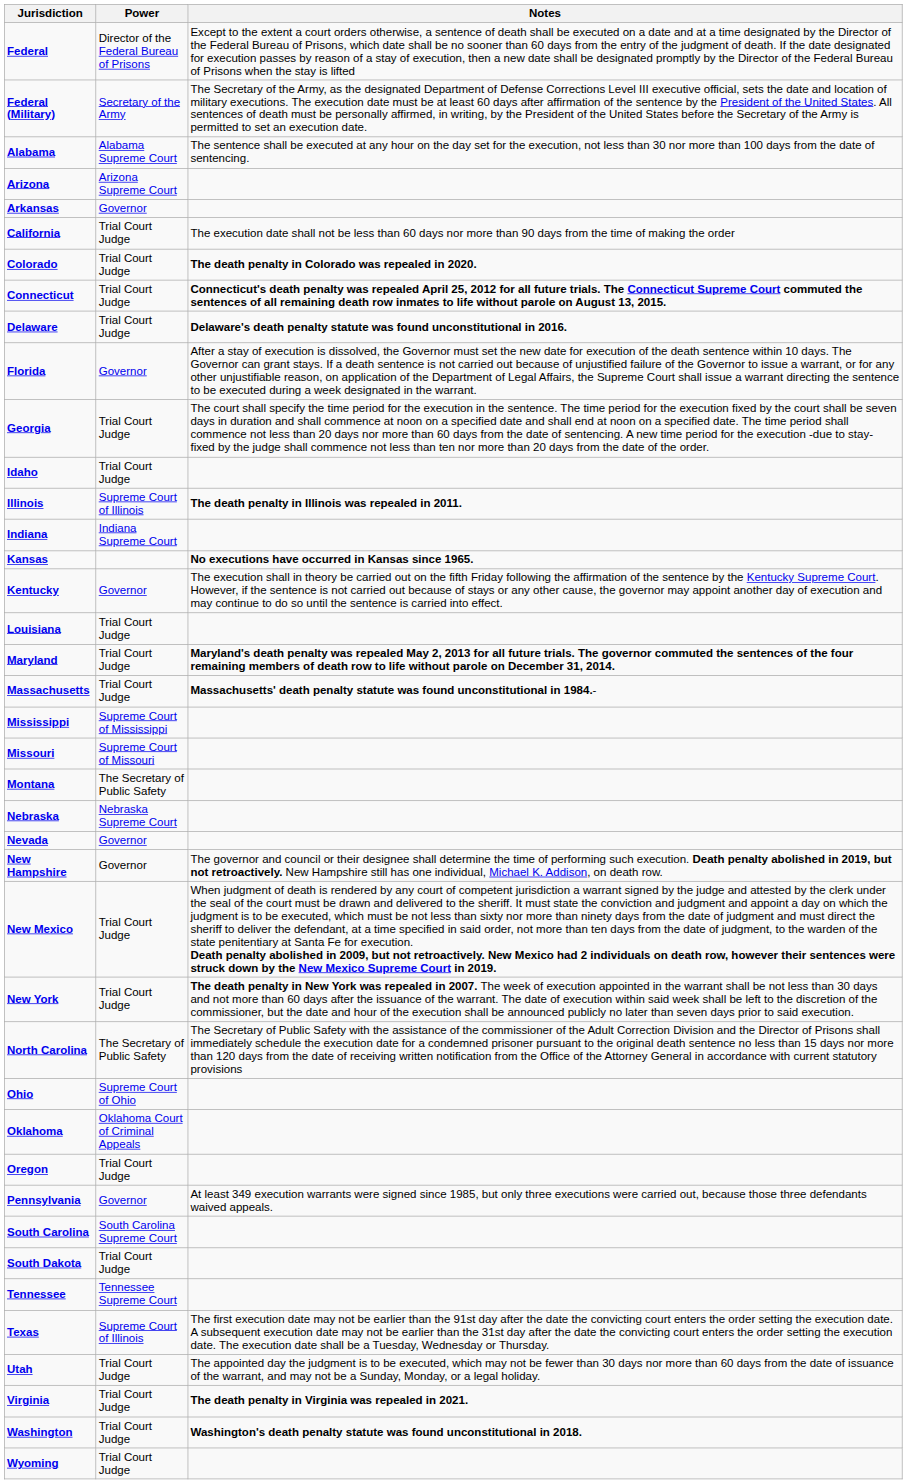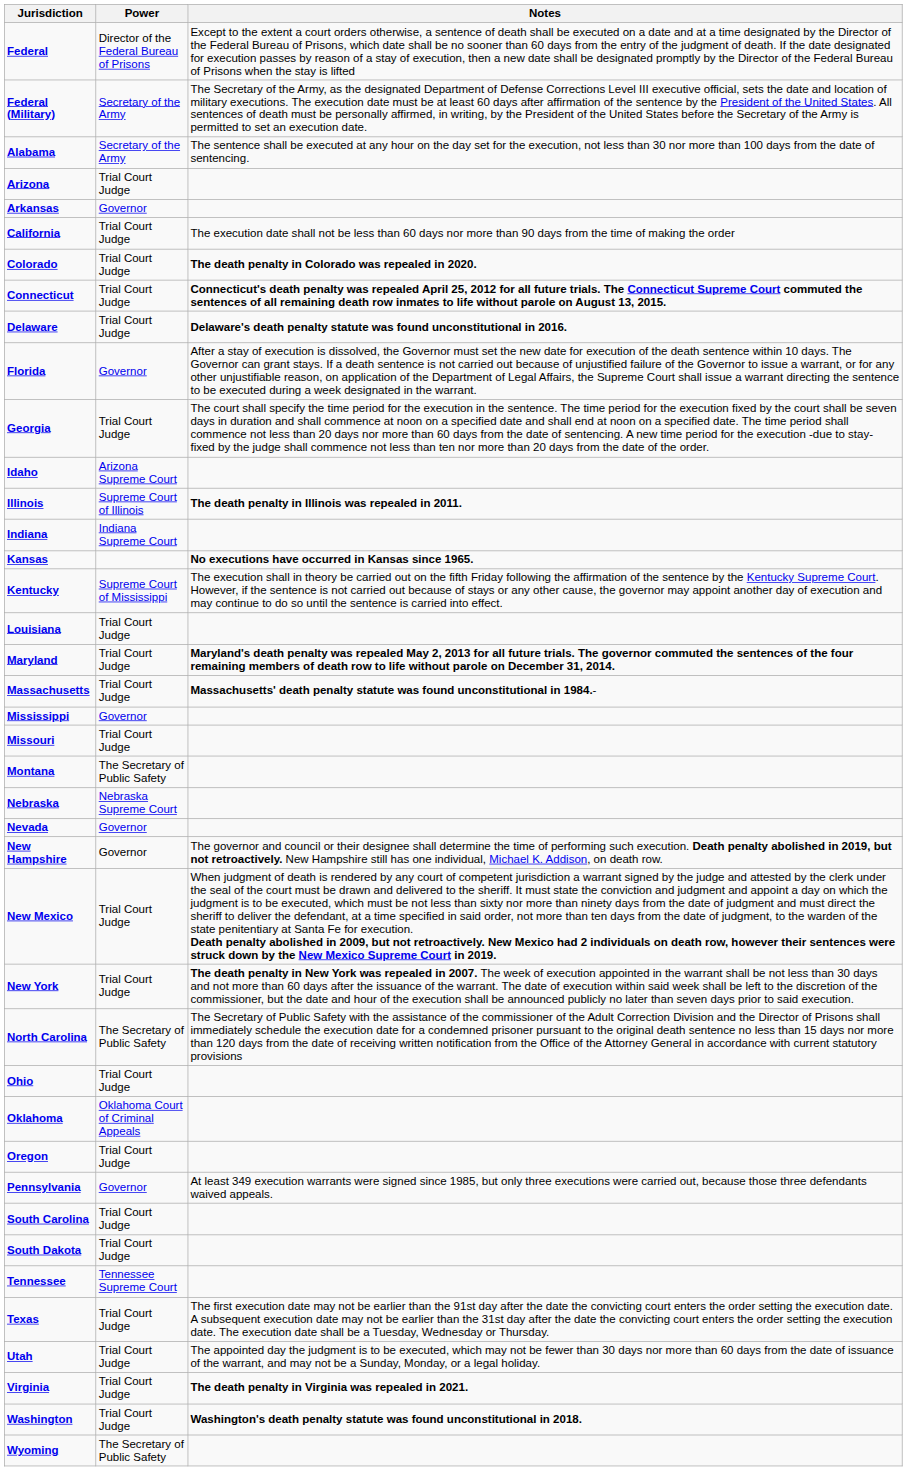 <table class="wikitable">
 <tr>
 <th width=120px><strong>Jurisdiction</strong></th>
 <th width=120px>Power</th>
 <th>Notes</th>
 </tr>
 <tr>
 <td><strong><a href='#'>Federal</a></strong></td>
 <td>Director of the <a href='#'>Federal Bureau of Prisons</a></td>
 <td>Except to the extent a court orders otherwise, a sentence of death shall be executed on a date and at a time designated by the Director of the Federal Bureau of Prisons, which date shall be no sooner than 60 days from the entry of the judgment of death. If the date designated for execution passes by reason of a stay of execution, then a new date shall be designated promptly by the Director of the Federal Bureau of Prisons when the stay is lifted</td>
 </tr>
 <tr --->
 <td><strong><a href='#'>Federal (Military)</a></strong></td>
 <td><a href='#'>Secretary of the Army</a></td>
 <td>The Secretary of the Army, as the designated Department of Defense Corrections Level III executive official, sets the date and location of military executions. The execution date must be at least 60 days after affirmation of the sentence by the <a href='#'>President of the United States</a>. All sentences of death must be personally affirmed, in writing, by the President of the United States before the Secretary of the Army is permitted to set an execution date.</td>
 </tr>
 <tr --->
 <td><strong><a href='#'>Alabama</a></strong></td>
-<td><a href='#'>Alabama Supreme Court</a></td>
+<td><a href='#'>Secretary of the Army</a></td>
 <td>The sentence shall be executed at any hour on the day set for the execution, not less than 30 nor more than 100 days from the date of sentencing.</td>
 </tr>
 <tr --->
 <td><strong><a href='#'>Arizona</a></strong></td>
-<td><a href='#'>Arizona Supreme Court</a></td>
+<td>Trial Court Judge</td>
 <td></td>
 </tr>
 <tr --->
 <td><strong><a href='#'>Arkansas</a></strong></td>
 <td><a href='#'>Governor</a></td>
 <td></td>
 </tr>
 <tr --->
 <td><strong><a href='#'>California</a></strong></td>
 <td>Trial Court Judge</td>
 <td>The execution date shall not be less than 60 days nor more than 90 days from the time of making the order</td>
 </tr>
 <tr --->
 <td><strong><a href='#'>Colorado</a></strong></td>
 <td>Trial Court Judge</td>
 <td><strong>The death penalty in Colorado was repealed in 2020.</strong></td>
 </tr>
 <tr --->
 <td><strong><a href='#'>Connecticut</a></strong></td>
 <td>Trial Court Judge</td>
 <td><strong>Connecticut's death penalty was repealed April 25, 2012 for all future trials. The <a href='#'>Connecticut Supreme Court</a> commuted the sentences of all remaining death row inmates to life without parole on August 13, 2015.</strong></td>
 </tr>
 <tr --->
 <td><strong><a href='#'>Delaware</a></strong></td>
 <td>Trial Court Judge</td>
 <td><strong>Delaware's death penalty statute was found unconstitutional in 2016.</strong></td>
 </tr>
 <tr --->
 <td><strong><a href='#'>Florida</a></strong></td>
 <td><a href='#'>Governor</a></td>
 <td>After a stay of execution is dissolved, the Governor must set the new date for execution of the death sentence within 10 days. The Governor can grant stays. If a death sentence is not carried out because of unjustified failure of the Governor to issue a warrant, or for any other unjustifiable reason, on application of the Department of Legal Affairs, the Supreme Court shall issue a warrant directing the sentence to be executed during a week designated in the warrant.</td>
 </tr>
 <tr --->
 <td><strong><a href='#'>Georgia</a></strong></td>
 <td>Trial Court Judge</td>
 <td>The court shall specify the time period for the execution in the sentence. The time period for the execution fixed by the court shall be seven days in duration and shall commence at noon on a specified date and shall end at noon on a specified date. The time period shall commence not less than 20 days nor more than 60 days from the date of sentencing. A new time period for the execution -due to stay- fixed by the judge shall commence not less than ten nor more than 20 days from the date of the order.</td>
 </tr>
 <tr --->
 <td><strong><a href='#'>Idaho</a></strong></td>
-<td>Trial Court Judge</td>
+<td><a href='#'>Arizona Supreme Court</a></td>
 <td></td>
 </tr>
 <tr --->
 <td><strong><a href='#'>Illinois</a></strong></td>
 <td><a href='#'>Supreme Court of Illinois</a></td>
 <td><strong>The death penalty in Illinois was repealed in 2011.</strong></td>
 </tr>
 <tr --->
 <td><strong><a href='#'>Indiana</a></strong></td>
 <td><a href='#'>Indiana Supreme Court</a></td>
 <td></td>
 </tr>
 <tr --->
 <td><strong><a href='#'>Kansas</a></strong></td>
 <td></td>
 <td><strong>No executions have occurred in Kansas since 1965.</strong></td>
 </tr>
 <tr --->
 <td><strong><a href='#'>Kentucky</a></strong></td>
-<td><a href='#'>Governor</a></td>
+<td><a href='#'>Supreme Court of Mississippi</a></td>
 <td>The execution shall in theory be carried out on the fifth Friday following the affirmation of the sentence by the <a href='#'>Kentucky Supreme Court</a>. However, if the sentence is not carried out because of stays or any other cause, the governor may appoint another day of execution and may continue to do so until the sentence is carried into effect.</td>
 </tr>
 <tr --->
 <td><strong><a href='#'>Louisiana</a></strong></td>
 <td>Trial Court Judge</td>
 <td></td>
 </tr>
 <tr --->
 <td><strong><a href='#'>Maryland</a></strong></td>
 <td>Trial Court Judge</td>
 <td><strong>Maryland's death penalty was repealed May 2, 2013 for all future trials. The governor commuted the sentences of the four remaining members of death row to life without parole on December 31, 2014.</strong></td>
 </tr>
 <tr --->
 <td><strong><a href='#'>Massachusetts</a></strong></td>
 <td>Trial Court Judge</td>
 <td><strong>Massachusetts' death penalty statute was found unconstitutional in 1984.</strong>- </td>
 </tr>
 <tr --->
 <td><strong><a href='#'>Mississippi</a></strong></td>
-<td><a href='#'>Supreme Court of Mississippi</a></td>
+<td><a href='#'>Governor</a></td>
 <td></td>
 </tr>
 <tr --->
 <td><strong><a href='#'>Missouri</a></strong></td>
-<td><a href='#'>Supreme Court of Missouri</a></td>
+<td>Trial Court Judge</td>
 <td></td>
 </tr>
 <tr --->
 <td><strong><a href='#'>Montana</a></strong></td>
 <td>The Secretary of Public Safety</td>
 <td></td>
 </tr>
 <tr --->
 <td><strong><a href='#'>Nebraska</a></strong></td>
 <td><a href='#'>Nebraska Supreme Court</a></td>
 <td></td>
 </tr>
 <tr --->
 <td><strong><a href='#'>Nevada</a></strong></td>
 <td><a href='#'>Governor</a></td>
 <td></td>
 </tr>
 <tr --->
 <td><strong><a href='#'>New Hampshire</a></strong></td>
 <td>Governor</td>
 <td>The governor and council or their designee shall determine the time of performing such execution. <strong>Death penalty abolished in 2019, but not retroactively.</strong> New Hampshire still has one individual, <a href='#'>Michael K. Addison</a>, on death row.</td>
 </tr>
 <tr --->
 <td><strong><a href='#'>New Mexico</a></strong></td>
 <td>Trial Court Judge</td>
 <td>When judgment of death is rendered by any court of competent jurisdiction a warrant signed by the judge and attested by the clerk under the seal of the court must be drawn and delivered to the sheriff. It must state the conviction and judgment and appoint a day on which the judgment is to be executed, which must be not less than sixty nor more than ninety days from the date of judgment and must direct the sheriff to deliver the defendant, at a time specified in said order, not more than ten days from the date of judgment, to the warden of the state penitentiary at Santa Fe for execution. <br><strong>Death penalty abolished in 2009, but not retroactively. New Mexico had 2 individuals on death row, however their sentences were struck down by the <a href='#'>New Mexico Supreme Court</a> in 2019.</strong></td>
 </tr>
 <tr --->
 <td><strong><a href='#'>New York</a></strong></td>
 <td>Trial Court Judge</td>
 <td><strong>The death penalty in New York was repealed in 2007.</strong> The week of execution appointed in the warrant shall be not less than 30 days and not more than 60 days after the issuance of the warrant. The date of execution within said week shall be left to the discretion of the commissioner, but the date and hour of the execution shall be announced publicly no later than seven days prior to said execution.</td>
 </tr>
 <tr --->
 <td><strong><a href='#'>North Carolina</a></strong></td>
 <td>The Secretary of Public Safety</td>
 <td>The Secretary of Public Safety with the assistance of the commissioner of the Adult Correction Division and the Director of Prisons shall immediately schedule the execution date for a condemned prisoner pursuant to the original death sentence no less than 15 days nor more than 120 days from the date of receiving written notification from the Office of the Attorney General in accordance with current statutory provisions</td>
 </tr>
 <tr --->
 <td><strong><a href='#'>Ohio</a></strong></td>
-<td><a href='#'>Supreme Court of Ohio</a></td>
+<td>Trial Court Judge</td>
 <td></td>
 </tr>
 <tr --->
 <td><strong><a href='#'>Oklahoma</a></strong></td>
 <td><a href='#'>Oklahoma Court of Criminal Appeals</a></td>
 <td></td>
 </tr>
 <tr --->
 <td><strong><a href='#'>Oregon</a></strong></td>
 <td>Trial Court Judge</td>
 <td></td>
 </tr>
 <tr --->
 <td><strong><a href='#'>Pennsylvania</a></strong></td>
 <td><a href='#'>Governor</a></td>
 <td> At least 349 execution warrants were signed since 1985, but only three executions were carried out, because those three defendants waived appeals.</td>
 </tr>
 <tr --->
 <td><strong><a href='#'>South Carolina</a></strong></td>
-<td><a href='#'>South Carolina Supreme Court</a></td>
+<td>Trial Court Judge</td>
 <td></td>
 </tr>
 <tr --->
 <td><strong><a href='#'>South Dakota</a></strong></td>
 <td>Trial Court Judge</td>
 <td></td>
 </tr>
 <tr --->
 <td><strong><a href='#'>Tennessee</a></strong></td>
 <td><a href='#'>Tennessee Supreme Court</a></td>
 <td></td>
 </tr>
 <tr --->
 <td><strong><a href='#'>Texas</a></strong></td>
-<td><a href='#'>Supreme Court of Illinois</a></td>
+<td>Trial Court Judge</td>
 <td>The first execution date may not be earlier than the 91st day after the date the convicting court enters the order setting the execution date. A subsequent execution date may not be earlier than the 31st day after the date the convicting court enters the order setting the execution date. The execution date shall be a Tuesday, Wednesday or Thursday.</td>
 </tr>
 <tr --->
 <td><strong><a href='#'>Utah</a></strong></td>
 <td>Trial Court Judge</td>
 <td>The appointed day the judgment is to be executed, which may not be fewer than 30 days nor more than 60 days from the date of issuance of the warrant, and may not be a Sunday, Monday, or a legal holiday.</td>
 </tr>
 <tr --->
 <td><strong><a href='#'>Virginia</a></strong></td>
 <td>Trial Court Judge</td>
 <td><strong>The death penalty in Virginia was repealed in 2021.</strong></td>
 </tr>
 <tr --->
 <td><strong><a href='#'>Washington</a></strong></td>
 <td>Trial Court Judge</td>
 <td><strong>Washington's death penalty statute was found unconstitutional in 2018.</strong></td>
 </tr>
 <tr --->
 <td><strong><a href='#'>Wyoming</a></strong></td>
-<td>Trial Court Judge</td>
+<td>The Secretary of Public Safety</td>
 <td></td>
 </tr>
 </table>
